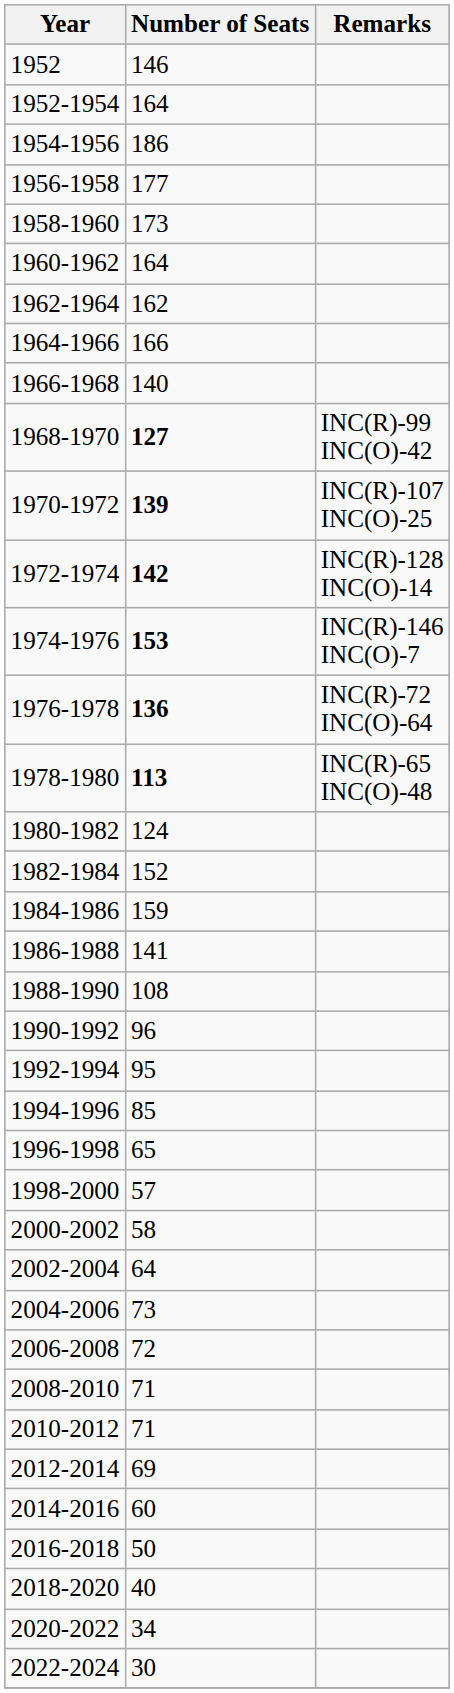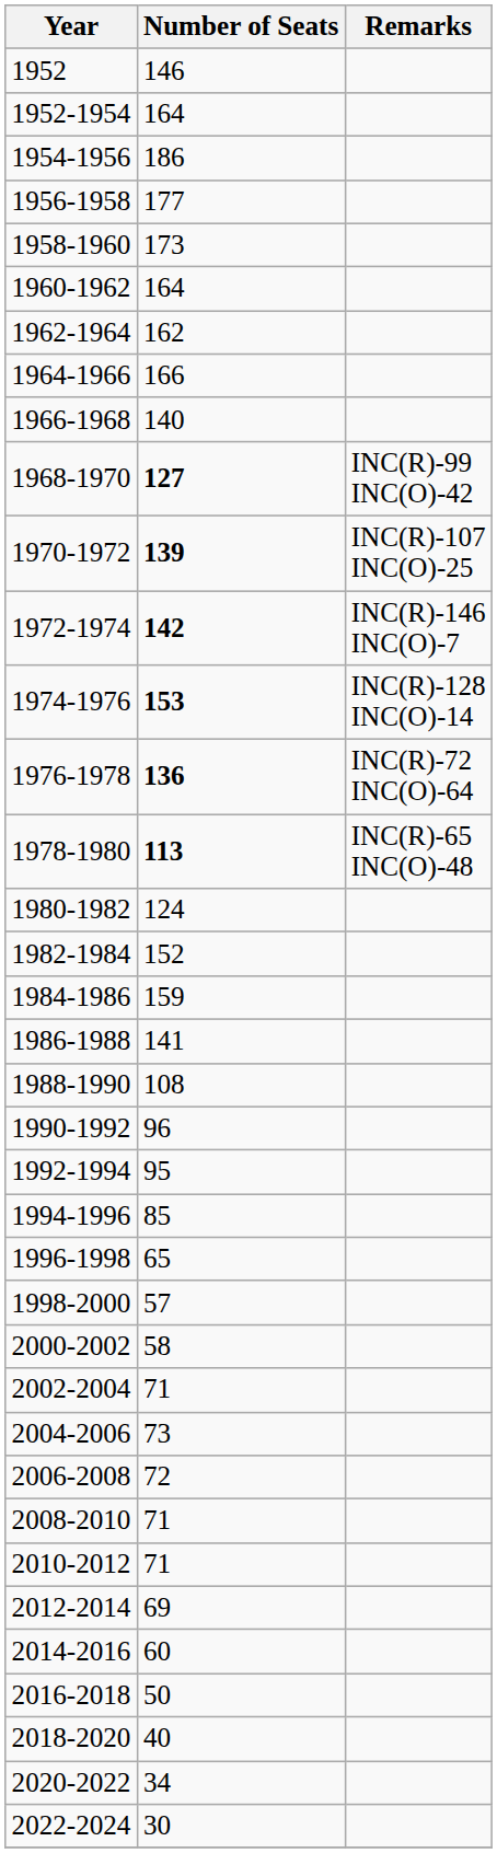 <table class="wikitable sortable mw-collapsible mw-collapsed">
 <tr>
 <th>Year</th>
 <th>Number of Seats</th>
 <th>Remarks</th>
 </tr>
 <tr>
 <td>1952</td>
 <td>146</td>
 <td></td>
 </tr>
 <tr>
 <td>1952-1954</td>
 <td>164</td>
 <td></td>
 </tr>
 <tr>
 <td>1954-1956</td>
 <td>186</td>
 <td></td>
 </tr>
 <tr>
 <td>1956-1958</td>
 <td>177</td>
 <td></td>
 </tr>
 <tr>
 <td>1958-1960</td>
 <td>173</td>
 <td></td>
 </tr>
 <tr>
 <td>1960-1962</td>
 <td>164</td>
 <td></td>
 </tr>
 <tr>
 <td>1962-1964</td>
 <td>162</td>
 <td></td>
 </tr>
 <tr>
 <td>1964-1966</td>
 <td>166</td>
 <td></td>
 </tr>
 <tr>
 <td>1966-1968</td>
 <td>140</td>
 <td></td>
 </tr>
 <tr>
 <td>1968-1970</td>
 <td><strong>127</strong></td>
 <td>INC(R)-99<br>INC(O)-42</td>
 </tr>
 <tr>
 <td>1970-1972</td>
 <td><strong>139</strong></td>
 <td>INC(R)-107<br>INC(O)-25</td>
 </tr>
 <tr>
 <td>1972-1974</td>
 <td><strong>142</strong></td>
-<td>INC(R)-128<br>INC(O)-14</td>
+<td>INC(R)-146<br>INC(O)-7</td>
 </tr>
 <tr>
 <td>1974-1976</td>
 <td><strong>153</strong></td>
-<td>INC(R)-146<br>INC(O)-7</td>
+<td>INC(R)-128<br>INC(O)-14</td>
 </tr>
 <tr>
 <td>1976-1978</td>
 <td><strong>136</strong></td>
 <td>INC(R)-72<br>INC(O)-64</td>
 </tr>
 <tr>
 <td>1978-1980</td>
 <td><strong>113</strong></td>
 <td>INC(R)-65<br>INC(O)-48</td>
 </tr>
 <tr>
 <td>1980-1982</td>
 <td>124</td>
 <td></td>
 </tr>
 <tr>
 <td>1982-1984</td>
 <td>152</td>
 <td></td>
 </tr>
 <tr>
 <td>1984-1986</td>
 <td>159</td>
 <td></td>
 </tr>
 <tr>
 <td>1986-1988</td>
 <td>141</td>
 <td></td>
 </tr>
 <tr>
 <td>1988-1990</td>
 <td>108</td>
 <td></td>
 </tr>
 <tr>
 <td>1990-1992</td>
 <td>96</td>
 <td></td>
 </tr>
 <tr>
 <td>1992-1994</td>
 <td>95</td>
 <td></td>
 </tr>
 <tr>
 <td>1994-1996</td>
 <td>85</td>
 <td></td>
 </tr>
 <tr>
 <td>1996-1998</td>
 <td>65</td>
 <td></td>
 </tr>
 <tr>
 <td>1998-2000</td>
 <td>57</td>
 <td></td>
 </tr>
 <tr>
 <td>2000-2002</td>
 <td>58</td>
 <td></td>
 </tr>
 <tr>
 <td>2002-2004</td>
-<td>64</td>
+<td>71</td>
 <td></td>
 </tr>
 <tr>
 <td>2004-2006</td>
 <td>73</td>
 <td></td>
 </tr>
 <tr>
 <td>2006-2008</td>
 <td>72</td>
 <td></td>
 </tr>
 <tr>
 <td>2008-2010</td>
 <td>71</td>
 <td></td>
 </tr>
 <tr>
 <td>2010-2012</td>
 <td>71</td>
 <td></td>
 </tr>
 <tr>
 <td>2012-2014</td>
 <td>69</td>
 <td></td>
 </tr>
 <tr>
 <td>2014-2016</td>
 <td>60</td>
 <td></td>
 </tr>
 <tr>
 <td>2016-2018</td>
 <td>50</td>
 <td></td>
 </tr>
 <tr>
 <td>2018-2020</td>
 <td>40</td>
 <td></td>
 </tr>
 <tr>
 <td>2020-2022</td>
 <td>34</td>
 <td></td>
 </tr>
 <tr>
 <td>2022-2024</td>
 <td>30</td>
 <td></td>
 </tr>
 <tr>
 </tr>
 </table>
